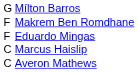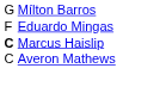 <table border="0" cellpadding="0">
 <tr>
 <td>G</td>
 <td align=right></td>
 <td><a href='#'>Mílton Barros</a></td>
 </tr>
 <tr>
 <td>F</td>
 <td align=right></td>
-<td><a href='#'>Makrem Ben Romdhane</a></td>
-</tr>
-<tr>
-<td>F</td>
-<td align=right></td>
 <td><a href='#'>Eduardo Mingas</a></td>
 </tr>
 <tr>
-<td>C</td>
+<td><strong>C</strong></td>
 <td align=right></td>
 <td><a href='#'>Marcus Haislip</a></td>
 </tr>
 <tr>
 <td>C</td>
 <td align=right></td>
 <td><a href='#'>Averon Mathews</a></td>
 </tr>
 </table>
